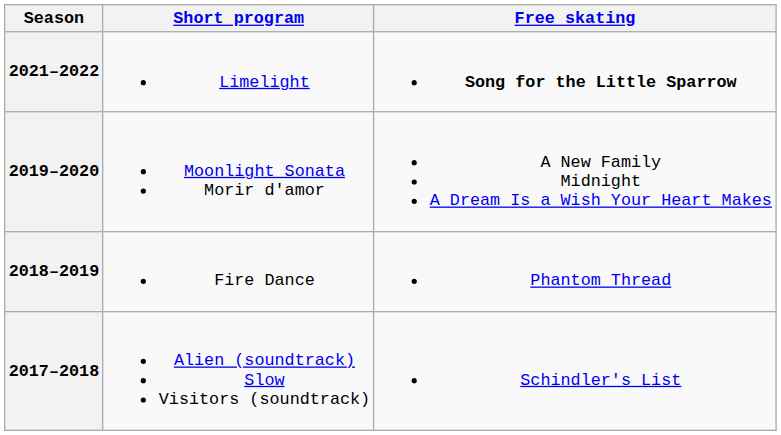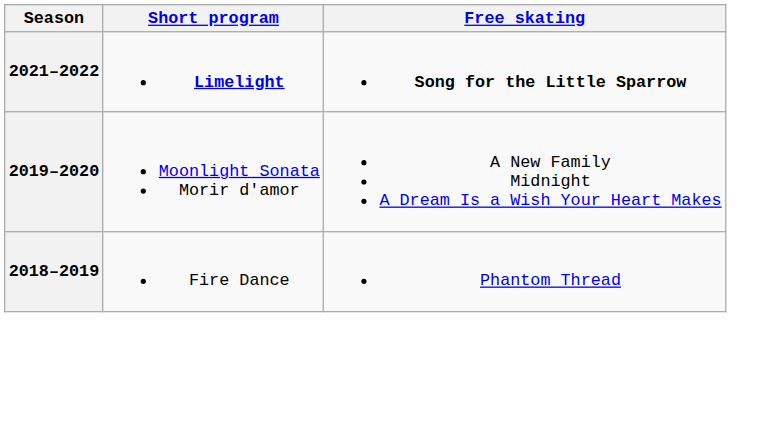 <table class=wikitable style=text-align:center>
 <tr>
 <th>Season</th>
 <th><a href='#'>Short program</a></th>
 <th><a href='#'>Free skating</a></th>
 </tr>
 <tr>
 <th>2021–2022 <br> </th>
-<td><br><ul><li><a href='#'>Limelight</a> <br> </li></ul></td>
+<td><strong><br><ul><li><a href='#'>Limelight</a> <br> </li></ul></strong></td>
 <td><strong><br><ul><li>Song for the Little Sparrow <br> </li></ul></strong></td>
 </tr>
 <tr>
 <th>2019–2020 <br> </th>
 <td><br><ul><li><a href='#'>Moonlight Sonata</a> <br> </li><li>Morir d'amor <br> </li></ul></td>
 <td><br><ul><li>A New Family <br> </li><li>Midnight <br> </li><li><a href='#'>A Dream Is a Wish Your Heart Makes</a> <br> </li></ul></td>
 </tr>
 <tr>
 <th>2018–2019 <br> </th>
 <td><br><ul><li>Fire Dance <br></li></ul></td>
 <td><br><ul><li><a href='#'>Phantom Thread</a> <br></li></ul></td>
 </tr>
-<tr>
-<th>2017–2018 <br> </th>
-<td><br><ul><li><a href='#'>Alien (soundtrack)</a> <br> </li><li><a href='#'>Slow</a> <br></li><li>Visitors (soundtrack) <br></li></ul></td>
-<td><br><ul><li><a href='#'>Schindler's List</a> <br></li></ul></td>
-</tr>
 </table>
